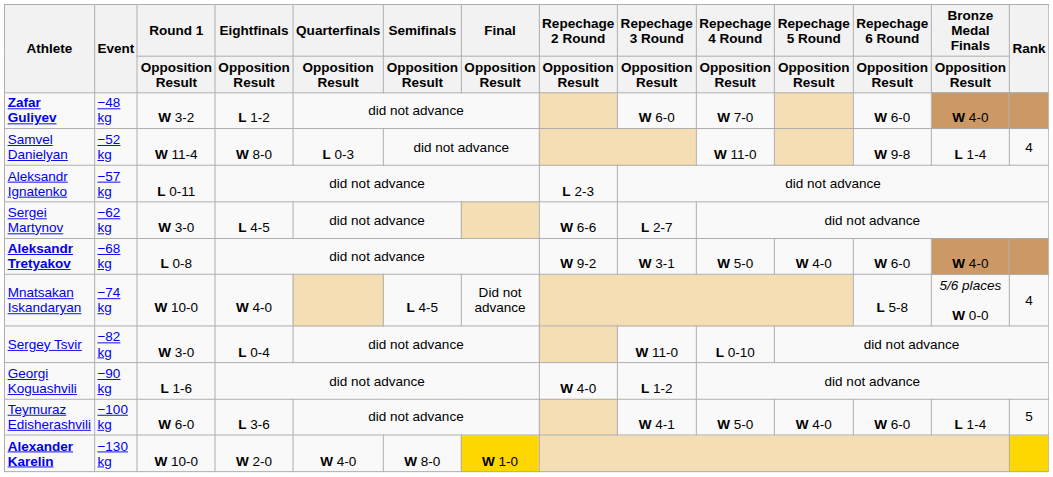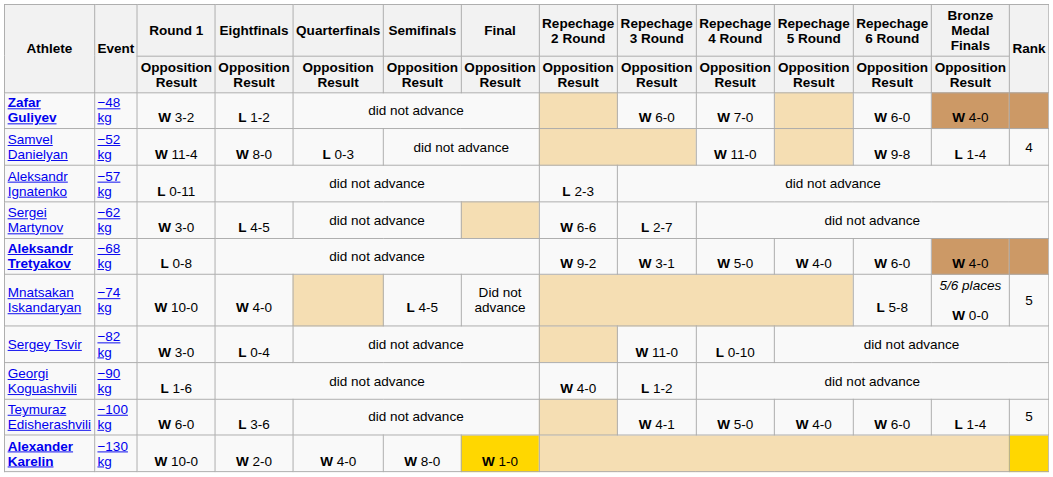 <table class="wikitable" style="font-size:90%">
 <tr>
 <th rowspan="2">Athlete</th>
 <th rowspan="2">Event</th>
 <th>Round 1</th>
 <th>Eightfinals</th>
 <th>Quarterfinals</th>
 <th>Semifinals</th>
 <th>Final</th>
 <th>Repechage <br>2 Round</th>
 <th>Repechage <br>3 Round</th>
 <th>Repechage <br>4 Round</th>
 <th>Repechage <br>5 Round</th>
 <th>Repechage <br>6 Round</th>
 <th>Bronze Medal <br>Finals</th>
 <th rowspan="2">Rank</th>
 </tr>
 <tr>
 <th>Opposition<br>Result</th>
 <th>Opposition<br>Result</th>
 <th>Opposition<br>Result</th>
 <th>Opposition<br>Result</th>
 <th>Opposition<br>Result</th>
 <th>Opposition<br>Result</th>
 <th>Opposition<br>Result</th>
 <th>Opposition<br>Result</th>
 <th>Opposition<br>Result</th>
 <th>Opposition<br>Result</th>
 <th>Opposition<br>Result</th>
 </tr>
 <tr>
 <td><strong><a href='#'>Zafar Guliyev</a></strong></td>
 <td><a href='#'>−48 kg</a></td>
 <td align=center><br><strong>W</strong> 3-2</td>
 <td align=center><br><strong>L</strong> 1-2</td>
 <td align=center colspan="3">did not advance</td>
 <td bgcolor="wheat"></td>
 <td align=center><br><strong>W</strong> 6-0</td>
 <td align=center><br><strong>W</strong> 7-0</td>
 <td bgcolor="wheat"></td>
 <td align=center><br><strong>W</strong> 6-0</td>
 <td align=center bgcolor=cc9966><br><strong>W</strong> 4-0</td>
 <td align=center bgcolor=cc9966></td>
 </tr>
 <tr>
 <td><a href='#'>Samvel Danielyan</a></td>
 <td><a href='#'>−52 kg</a></td>
 <td align=center><br><strong>W</strong> 11-4</td>
 <td align=center><br><strong>W</strong> 8-0</td>
 <td align=center><br><strong>L</strong> 0-3</td>
 <td align=center colspan="2">did not advance</td>
 <td bgcolor="wheat" colspan="2"></td>
 <td align=center><br><strong>W</strong> 11-0</td>
 <td bgcolor="wheat"></td>
 <td align=center><br><strong>W</strong> 9-8</td>
 <td align=center><br><strong>L</strong> 1-4</td>
 <td align=center>4</td>
 </tr>
 <tr>
 <td><a href='#'>Aleksandr Ignatenko</a></td>
 <td><a href='#'>−57 kg</a></td>
 <td align=center><br><strong>L</strong> 0-11</td>
 <td align=center colspan="4">did not advance</td>
 <td align=center><br><strong>L</strong> 2-3</td>
 <td align=center colspan="6">did not advance</td>
 </tr>
 <tr>
 <td><a href='#'>Sergei Martynov</a></td>
 <td><a href='#'>−62 kg</a></td>
 <td align=center><br><strong>W</strong> 3-0</td>
 <td align=center><br><strong>L</strong> 4-5</td>
 <td align=center colspan="2">did not advance</td>
 <td bgcolor="wheat"></td>
 <td align=center><br><strong>W</strong> 6-6</td>
 <td align=center><br><strong>L</strong> 2-7</td>
 <td align=center colspan="5">did not advance</td>
 </tr>
 <tr>
 <td><strong><a href='#'>Aleksandr Tretyakov</a></strong></td>
 <td><a href='#'>−68 kg</a></td>
 <td align=center><br><strong>L</strong> 0-8</td>
 <td align=center colspan="4">did not advance</td>
 <td align=center><br><strong>W</strong> 9-2</td>
 <td align=center><br><strong>W</strong> 3-1</td>
 <td align=center><br><strong>W</strong> 5-0</td>
 <td align=center><br><strong>W</strong> 4-0</td>
 <td align=center><br><strong>W</strong> 6-0</td>
 <td align=center bgcolor=cc9966><br><strong>W</strong> 4-0</td>
 <td align=center bgcolor=cc9966></td>
 </tr>
 <tr>
 <td><a href='#'>Mnatsakan Iskandaryan</a></td>
 <td><a href='#'>−74 kg</a></td>
 <td align=center><br><strong>W</strong> 10-0</td>
 <td align=center><br><strong>W</strong> 4-0</td>
 <td bgcolor="wheat"></td>
 <td align=center><br><strong>L</strong> 4-5</td>
 <td align=center>Did not advance</td>
 <td bgcolor="wheat" colspan="4"></td>
 <td align=center><br><strong>L</strong> 5-8</td>
 <td align=center><em>5/6 places</em><br><br><strong>W</strong> 0-0</td>
-<td align=center>4</td>
+<td align=center>5</td>
 </tr>
 <tr>
 <td><a href='#'>Sergey Tsvir</a></td>
 <td><a href='#'>−82 kg</a></td>
 <td align=center><br><strong>W</strong> 3-0</td>
 <td align=center><br><strong>L</strong> 0-4</td>
 <td align=center colspan="3">did not advance</td>
 <td bgcolor="wheat"></td>
 <td align=center><br><strong>W</strong> 11-0</td>
 <td align=center><br><strong>L</strong> 0-10</td>
 <td align=center colspan="4">did not advance</td>
 </tr>
 <tr>
 <td><a href='#'>Georgi Koguashvili</a></td>
 <td><a href='#'>−90 kg</a></td>
 <td align=center><br><strong>L</strong> 1-6</td>
 <td align=center colspan="4">did not advance</td>
 <td align=center><br><strong>W</strong> 4-0</td>
 <td align=center><br><strong>L</strong> 1-2</td>
 <td align=center colspan="5">did not advance</td>
 </tr>
 <tr>
 <td><a href='#'>Teymuraz Edisherashvili</a></td>
 <td><a href='#'>−100 kg</a></td>
 <td align=center><br><strong>W</strong> 6-0</td>
 <td align=center><br><strong>L</strong> 3-6</td>
 <td align=center colspan="3">did not advance</td>
 <td bgcolor="wheat"></td>
 <td align=center><br><strong>W</strong> 4-1</td>
 <td align=center><br><strong>W</strong> 5-0</td>
 <td align=center><br><strong>W</strong> 4-0</td>
 <td align=center><br><strong>W</strong> 6-0</td>
 <td align=center><br><strong>L</strong> 1-4</td>
 <td align=center>5</td>
 </tr>
 <tr>
 <td><strong><a href='#'>Alexander Karelin</a></strong></td>
 <td><a href='#'>−130 kg</a></td>
 <td align=center><br><strong>W</strong> 10-0</td>
 <td align=center><br><strong>W</strong> 2-0</td>
 <td align=center><br><strong>W</strong> 4-0</td>
 <td align=center><br><strong>W</strong> 8-0</td>
 <td align=center bgcolor="gold"><br><strong>W</strong> 1-0</td>
 <td bgcolor="wheat" colspan="6"></td>
 <td align="center" bgcolor="gold"></td>
 </tr>
 </table>
